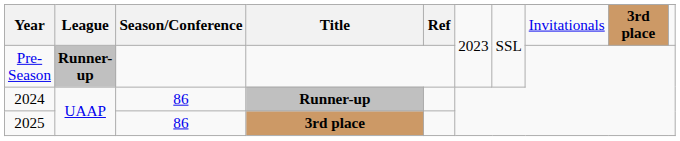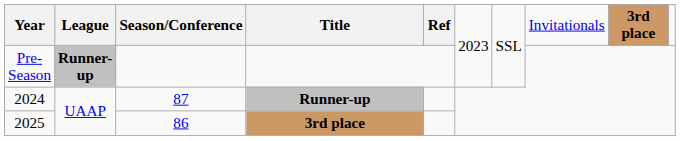 <table class="wikitable sortable" style="text-align:center" width="80%">
 <tr>
 <th style="width:5px;" rowspan="2">Year</th>
 <th style="width:50px;" rowspan="2">League</th>
 <th style="width:50px;" rowspan="2">Season/Conference</th>
 <th style="width:180px;" rowspan="2">Title</th>
 <th style="width:25px;" rowspan="2">Ref</th>
 </tr>
 <tr>
 <td rowspan="2">2023</td>
 <td rowspan=2>SSL</td>
 <td><a href='#'>Invitationals</a></td>
 <td style="background: #c96"><strong>3rd place</strong></td>
 <td></td>
 </tr>
 <tr>
 <td><a href='#'>Pre-Season</a></td>
 <td style="background: silver"><strong>Runner-up</strong></td>
 <td></td>
 </tr>
 <tr>
 <td>2024</td>
 <td rowspan="2"><a href='#'>UAAP</a></td>
-<td><a href='#'>86</a></td>
+<td><a href='#'>87</a></td>
 <td style="background:silver"><strong>Runner-up</strong></td>
 <td></td>
 </tr>
 <tr>
 <td>2025</td>
 <td><a href='#'>86</a></td>
 <td style="background:#c96"><strong>3rd place</strong></td>
 <td></td>
 </tr>
 </table>
